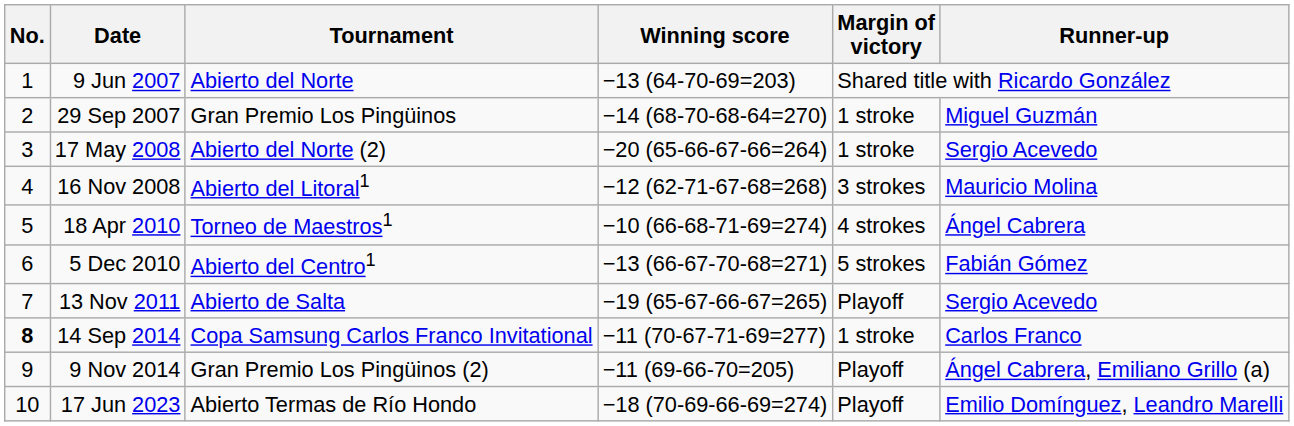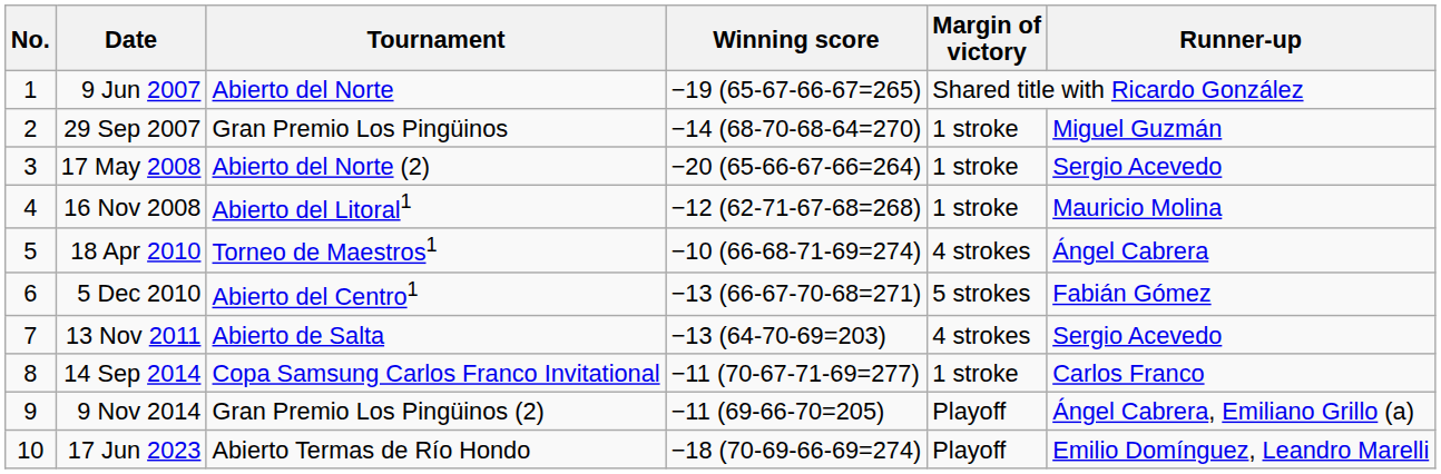 <table class="wikitable" style="font-size:95%;">
 <tr>
 <th>No.</th>
 <th>Date</th>
 <th>Tournament</th>
 <th>Winning score</th>
 <th>Margin of<br>victory</th>
 <th>Runner-up</th>
 </tr>
 <tr>
 <td align=center>1</td>
 <td align=right>9 Jun <a href='#'>2007</a></td>
 <td><a href='#'>Abierto del Norte</a></td>
-<td>−13 (64-70-69=203)</td>
+<td>−19 (65-67-66-67=265)</td>
 <td colspan=2>Shared title with  <a href='#'>Ricardo González</a></td>
 </tr>
 <tr>
 <td align=center>2</td>
 <td align=right>29 Sep 2007</td>
 <td>Gran Premio Los Pingüinos</td>
 <td>−14 (68-70-68-64=270)</td>
 <td>1 stroke</td>
 <td> <a href='#'>Miguel Guzmán</a></td>
 </tr>
 <tr>
 <td align=center>3</td>
 <td align=right>17 May <a href='#'>2008</a></td>
 <td><a href='#'>Abierto del Norte</a> (2)</td>
 <td>−20 (65-66-67-66=264)</td>
 <td>1 stroke</td>
 <td> <a href='#'>Sergio Acevedo</a></td>
 </tr>
 <tr>
 <td align=center>4</td>
 <td align=right>16 Nov 2008</td>
 <td><a href='#'>Abierto del Litoral</a><sup>1</sup></td>
 <td>−12 (62-71-67-68=268)</td>
-<td>3 strokes</td>
+<td>1 stroke</td>
 <td> <a href='#'>Mauricio Molina</a></td>
 </tr>
 <tr>
 <td align=center>5</td>
 <td align=right>18 Apr <a href='#'>2010</a></td>
 <td><a href='#'>Torneo de Maestros</a><sup>1</sup></td>
 <td>−10 (66-68-71-69=274)</td>
 <td>4 strokes</td>
 <td> <a href='#'>Ángel Cabrera</a></td>
 </tr>
 <tr>
 <td align=center>6</td>
 <td align=right>5 Dec 2010</td>
 <td><a href='#'>Abierto del Centro</a><sup>1</sup></td>
 <td>−13 (66-67-70-68=271)</td>
 <td>5 strokes</td>
 <td> <a href='#'>Fabián Gómez</a></td>
 </tr>
 <tr>
 <td align=center>7</td>
 <td align=right>13 Nov <a href='#'>2011</a></td>
 <td><a href='#'>Abierto de Salta</a></td>
-<td>−19 (65-67-66-67=265)</td>
-<td>Playoff</td>
+<td>−13 (64-70-69=203)</td>
+<td>4 strokes</td>
 <td> <a href='#'>Sergio Acevedo</a></td>
 </tr>
 <tr>
-<td align=center><strong>8</strong></td>
+<td align=center>8</td>
 <td align=right>14 Sep <a href='#'>2014</a></td>
 <td><a href='#'>Copa Samsung Carlos Franco Invitational</a></td>
 <td>−11 (70-67-71-69=277)</td>
 <td>1 stroke</td>
 <td> <a href='#'>Carlos Franco</a></td>
 </tr>
 <tr>
 <td align=center>9</td>
 <td align=right>9 Nov 2014</td>
 <td>Gran Premio Los Pingüinos (2)</td>
 <td>−11 (69-66-70=205)</td>
 <td>Playoff</td>
 <td> <a href='#'>Ángel Cabrera</a>,  <a href='#'>Emiliano Grillo</a> (a)</td>
 </tr>
 <tr>
 <td align=center>10</td>
 <td align=right>17 Jun <a href='#'>2023</a></td>
 <td>Abierto Termas de Río Hondo</td>
 <td>−18 (70-69-66-69=274)</td>
 <td>Playoff</td>
 <td> <a href='#'>Emilio Domínguez</a>,  <a href='#'>Leandro Marelli</a></td>
 </tr>
 </table>
